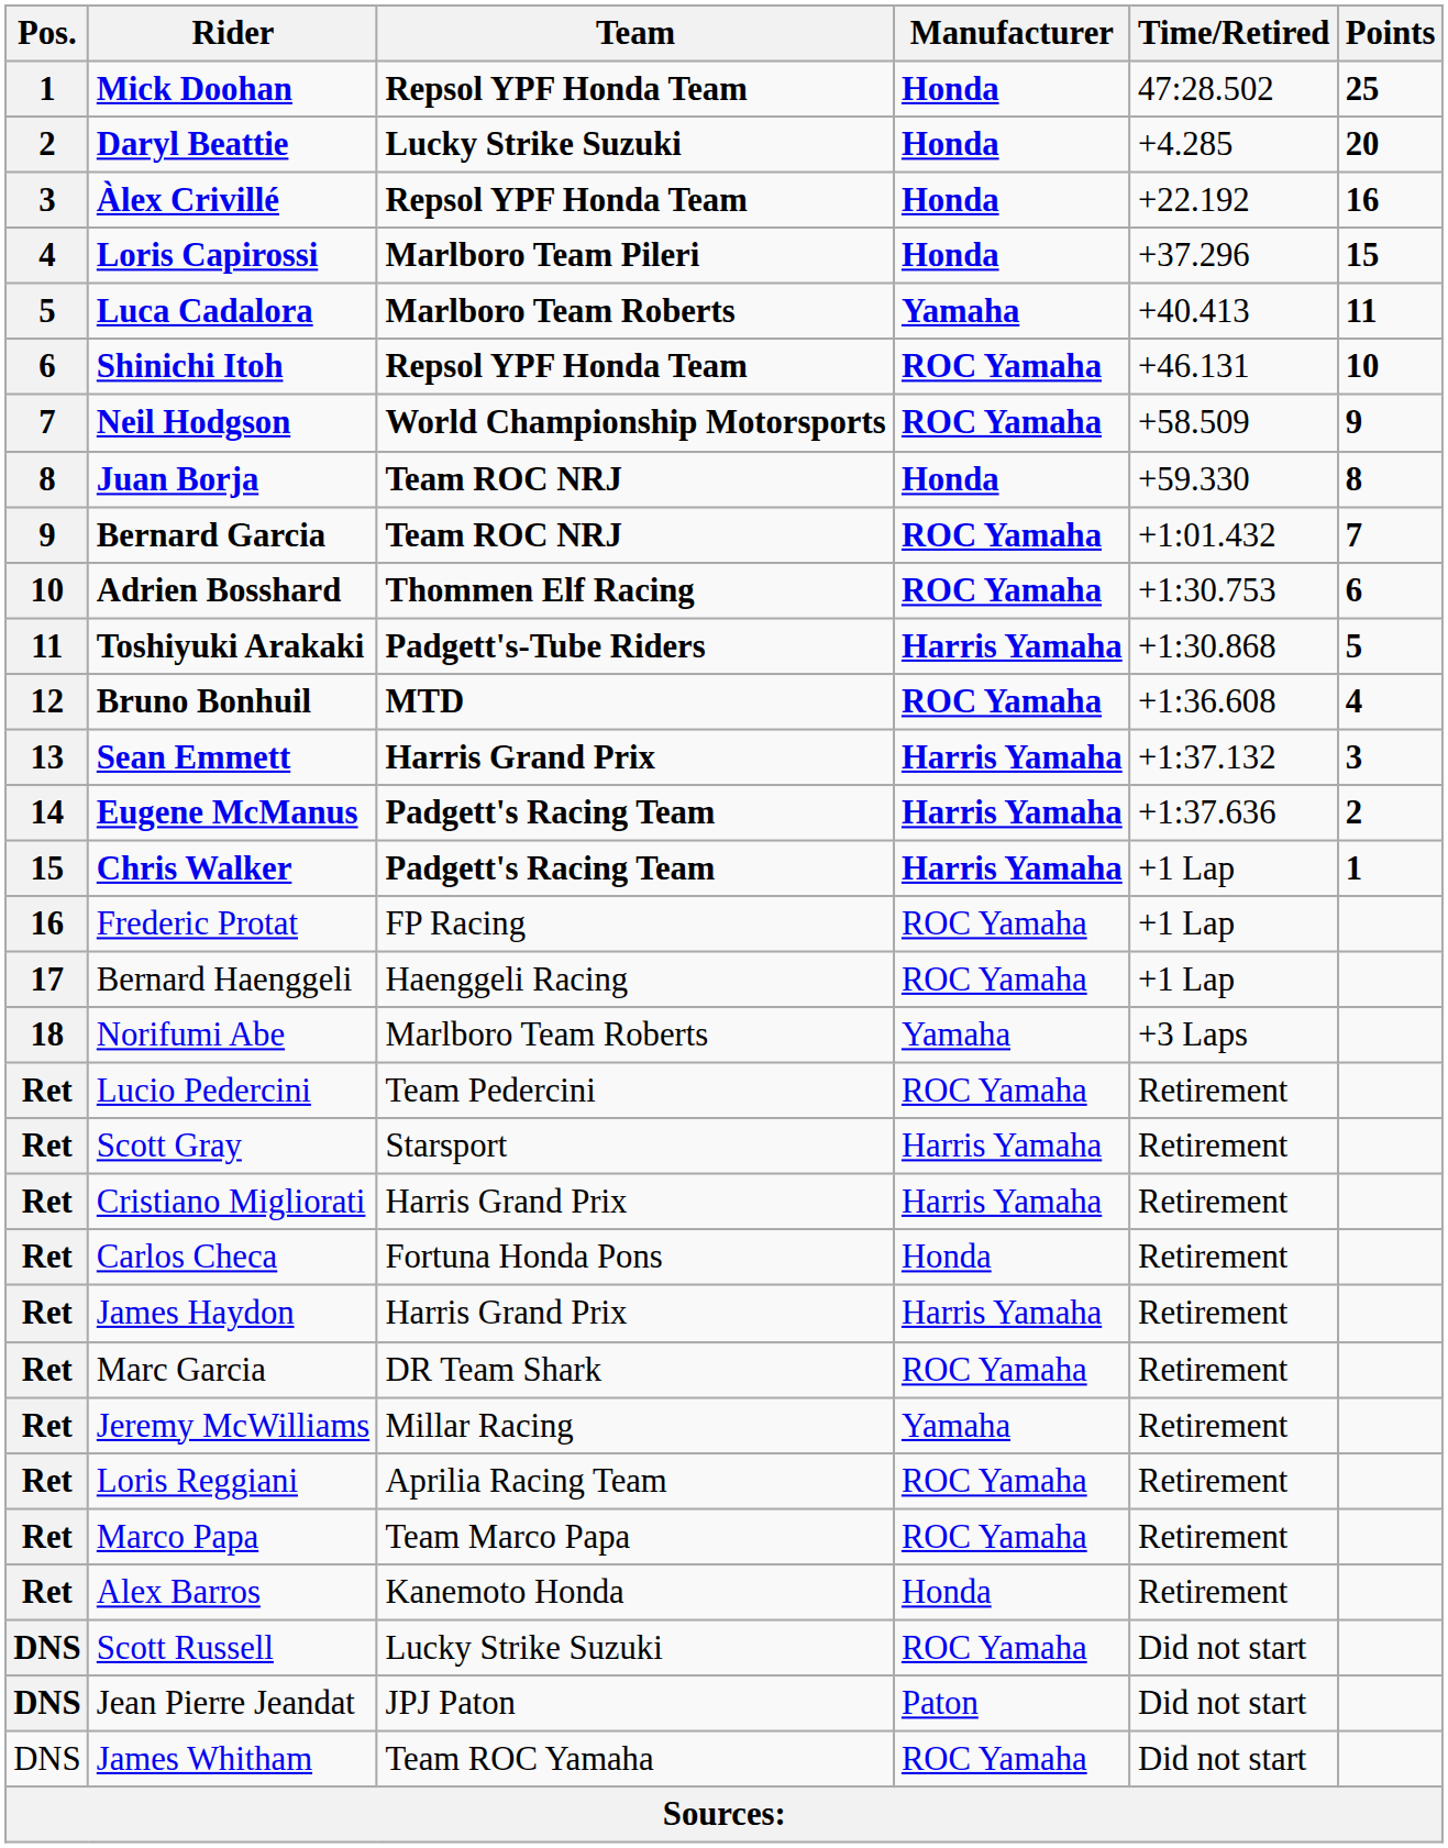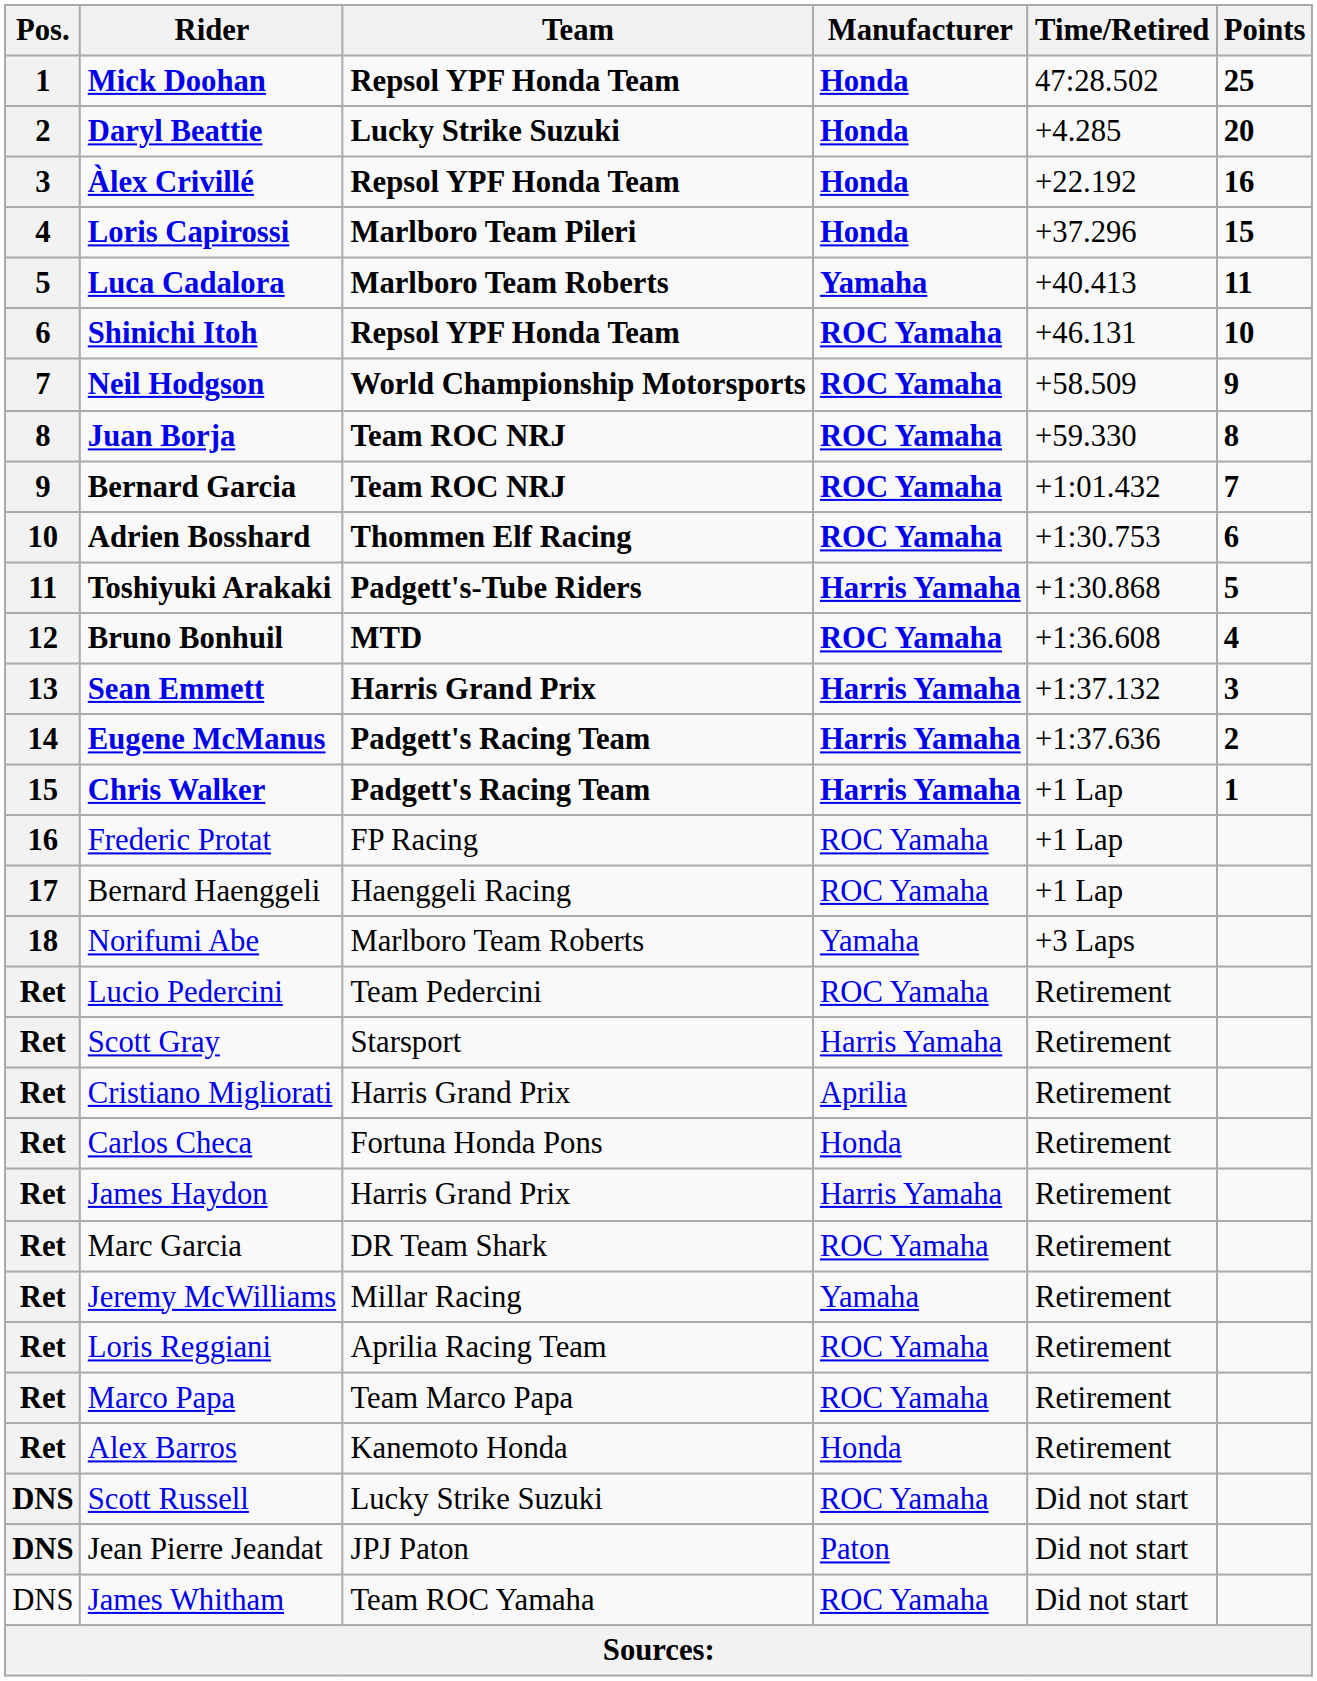 <table class="wikitable" style="font-size: 95%;">
 <tr>
 <th>Pos.</th>
 <th>Rider</th>
 <th>Team</th>
 <th>Manufacturer</th>
 <th>Time/Retired</th>
 <th>Points</th>
 </tr>
 <tr>
 <th>1</th>
 <td> <strong><a href='#'>Mick Doohan</a></strong></td>
 <td><strong>Repsol YPF Honda Team</strong></td>
 <td><strong><a href='#'>Honda</a></strong></td>
 <td>47:28.502</td>
 <td><strong>25</strong></td>
 </tr>
 <tr>
 <th>2</th>
 <td> <strong><a href='#'>Daryl Beattie</a></strong></td>
 <td><strong>Lucky Strike Suzuki</strong></td>
 <td><strong><a href='#'>Honda</a></strong></td>
 <td>+4.285</td>
 <td><strong>20</strong></td>
 </tr>
 <tr>
 <th>3</th>
 <td> <strong><a href='#'>Àlex Crivillé</a></strong></td>
 <td><strong>Repsol YPF Honda Team</strong></td>
 <td><strong><a href='#'>Honda</a></strong></td>
 <td>+22.192</td>
 <td><strong>16</strong></td>
 </tr>
 <tr>
 <th>4</th>
 <td> <strong><a href='#'>Loris Capirossi</a></strong></td>
 <td><strong>Marlboro Team Pileri</strong></td>
 <td><strong><a href='#'>Honda</a></strong></td>
 <td>+37.296</td>
 <td><strong>15</strong></td>
 </tr>
 <tr>
 <th>5</th>
 <td> <strong><a href='#'>Luca Cadalora</a></strong></td>
 <td><strong>Marlboro Team Roberts</strong></td>
 <td><strong><a href='#'>Yamaha</a></strong></td>
 <td>+40.413</td>
 <td><strong>11</strong></td>
 </tr>
 <tr>
 <th>6</th>
 <td> <strong><a href='#'>Shinichi Itoh</a></strong></td>
 <td><strong>Repsol YPF Honda Team</strong></td>
 <td><strong><a href='#'>ROC Yamaha</a></strong></td>
 <td>+46.131</td>
 <td><strong>10</strong></td>
 </tr>
 <tr>
 <th>7</th>
 <td> <strong><a href='#'>Neil Hodgson</a></strong></td>
 <td><strong>World Championship Motorsports</strong></td>
 <td><strong><a href='#'>ROC Yamaha</a></strong></td>
 <td>+58.509</td>
 <td><strong>9</strong></td>
 </tr>
 <tr>
 <th>8</th>
 <td> <strong><a href='#'>Juan Borja</a></strong></td>
 <td><strong>Team ROC NRJ</strong></td>
-<td><strong><a href='#'>Honda</a></strong></td>
+<td><strong><a href='#'>ROC Yamaha</a></strong></td>
 <td>+59.330</td>
 <td><strong>8</strong></td>
 </tr>
 <tr>
 <th>9</th>
 <td> <strong>Bernard Garcia</strong></td>
 <td><strong>Team ROC NRJ</strong></td>
 <td><strong><a href='#'>ROC Yamaha</a></strong></td>
 <td>+1:01.432</td>
 <td><strong>7</strong></td>
 </tr>
 <tr>
 <th>10</th>
 <td> <strong>Adrien Bosshard</strong></td>
 <td><strong>Thommen Elf Racing</strong></td>
 <td><strong><a href='#'>ROC Yamaha</a></strong></td>
 <td>+1:30.753</td>
 <td><strong>6</strong></td>
 </tr>
 <tr>
 <th>11</th>
 <td> <strong>Toshiyuki Arakaki</strong></td>
 <td><strong>Padgett's-Tube Riders</strong></td>
 <td><strong><a href='#'>Harris Yamaha</a></strong></td>
 <td>+1:30.868</td>
 <td><strong>5</strong></td>
 </tr>
 <tr>
 <th>12</th>
 <td> <strong>Bruno Bonhuil</strong></td>
 <td><strong>MTD</strong></td>
 <td><strong><a href='#'>ROC Yamaha</a></strong></td>
 <td>+1:36.608</td>
 <td><strong>4</strong></td>
 </tr>
 <tr>
 <th>13</th>
 <td> <strong><a href='#'>Sean Emmett</a></strong></td>
 <td><strong>Harris Grand Prix</strong></td>
 <td><strong><a href='#'>Harris Yamaha</a></strong></td>
 <td>+1:37.132</td>
 <td><strong>3</strong></td>
 </tr>
 <tr>
 <th>14</th>
 <td> <strong><a href='#'>Eugene McManus</a></strong></td>
 <td><strong>Padgett's Racing Team</strong></td>
 <td><strong><a href='#'>Harris Yamaha</a></strong></td>
 <td>+1:37.636</td>
 <td><strong>2</strong></td>
 </tr>
 <tr>
 <th>15</th>
 <td> <strong><a href='#'>Chris Walker</a></strong></td>
 <td><strong>Padgett's Racing Team</strong></td>
 <td><strong><a href='#'>Harris Yamaha</a></strong></td>
 <td>+1 Lap</td>
 <td><strong>1</strong></td>
 </tr>
 <tr>
 <th>16</th>
 <td> <a href='#'>Frederic Protat</a></td>
 <td>FP Racing</td>
 <td><a href='#'>ROC Yamaha</a></td>
 <td>+1 Lap</td>
 <td></td>
 </tr>
 <tr>
 <th>17</th>
 <td> Bernard Haenggeli</td>
 <td>Haenggeli Racing</td>
 <td><a href='#'>ROC Yamaha</a></td>
 <td>+1 Lap</td>
 <td></td>
 </tr>
 <tr>
 <th>18</th>
 <td> <a href='#'>Norifumi Abe</a></td>
 <td>Marlboro Team Roberts</td>
 <td><a href='#'>Yamaha</a></td>
 <td>+3 Laps</td>
 <td></td>
 </tr>
 <tr>
 <th>Ret</th>
 <td> <a href='#'>Lucio Pedercini</a></td>
 <td>Team Pedercini</td>
 <td><a href='#'>ROC Yamaha</a></td>
 <td>Retirement</td>
 <td></td>
 </tr>
 <tr>
 <th>Ret</th>
 <td> <a href='#'>Scott Gray</a></td>
 <td>Starsport</td>
 <td><a href='#'>Harris Yamaha</a></td>
 <td>Retirement</td>
 <td></td>
 </tr>
 <tr>
 <th>Ret</th>
 <td> <a href='#'>Cristiano Migliorati</a></td>
 <td>Harris Grand Prix</td>
-<td><a href='#'>Harris Yamaha</a></td>
+<td><a href='#'>Aprilia</a></td>
 <td>Retirement</td>
 <td></td>
 </tr>
 <tr>
 <th>Ret</th>
 <td> <a href='#'>Carlos Checa</a></td>
 <td>Fortuna Honda Pons</td>
 <td><a href='#'>Honda</a></td>
 <td>Retirement</td>
 <td></td>
 </tr>
 <tr>
 <th>Ret</th>
 <td> <a href='#'>James Haydon</a></td>
 <td>Harris Grand Prix</td>
 <td><a href='#'>Harris Yamaha</a></td>
 <td>Retirement</td>
 <td></td>
 </tr>
 <tr>
 <th>Ret</th>
 <td> Marc Garcia</td>
 <td>DR Team Shark</td>
 <td><a href='#'>ROC Yamaha</a></td>
 <td>Retirement</td>
 <td></td>
 </tr>
 <tr>
 <th>Ret</th>
 <td> <a href='#'>Jeremy McWilliams</a></td>
 <td>Millar Racing</td>
 <td><a href='#'>Yamaha</a></td>
 <td>Retirement</td>
 <td></td>
 </tr>
 <tr>
 <th>Ret</th>
 <td> <a href='#'>Loris Reggiani</a></td>
 <td>Aprilia Racing Team</td>
 <td><a href='#'>ROC Yamaha</a></td>
 <td>Retirement</td>
 <td></td>
 </tr>
 <tr>
 <th>Ret</th>
 <td> <a href='#'>Marco Papa</a></td>
 <td>Team Marco Papa</td>
 <td><a href='#'>ROC Yamaha</a></td>
 <td>Retirement</td>
 <td></td>
 </tr>
 <tr>
 <th>Ret</th>
 <td> <a href='#'>Alex Barros</a></td>
 <td>Kanemoto Honda</td>
 <td><a href='#'>Honda</a></td>
 <td>Retirement</td>
 <td></td>
 </tr>
 <tr>
 <th>DNS</th>
 <td> <a href='#'>Scott Russell</a></td>
 <td>Lucky Strike Suzuki</td>
 <td><a href='#'>ROC Yamaha</a></td>
 <td>Did not start</td>
 <td></td>
 </tr>
 <tr>
 <th>DNS</th>
 <td> Jean Pierre Jeandat</td>
 <td>JPJ Paton</td>
 <td><a href='#'>Paton</a></td>
 <td>Did not start</td>
 <td></td>
 </tr>
 <tr>
 <td>DNS</td>
 <td> <a href='#'>James Whitham</a></td>
 <td>Team ROC Yamaha</td>
 <td><a href='#'>ROC Yamaha</a></td>
 <td>Did not start</td>
 <td></td>
 </tr>
 <tr>
 <th colspan=8>Sources: </th>
 </tr>
 </table>
